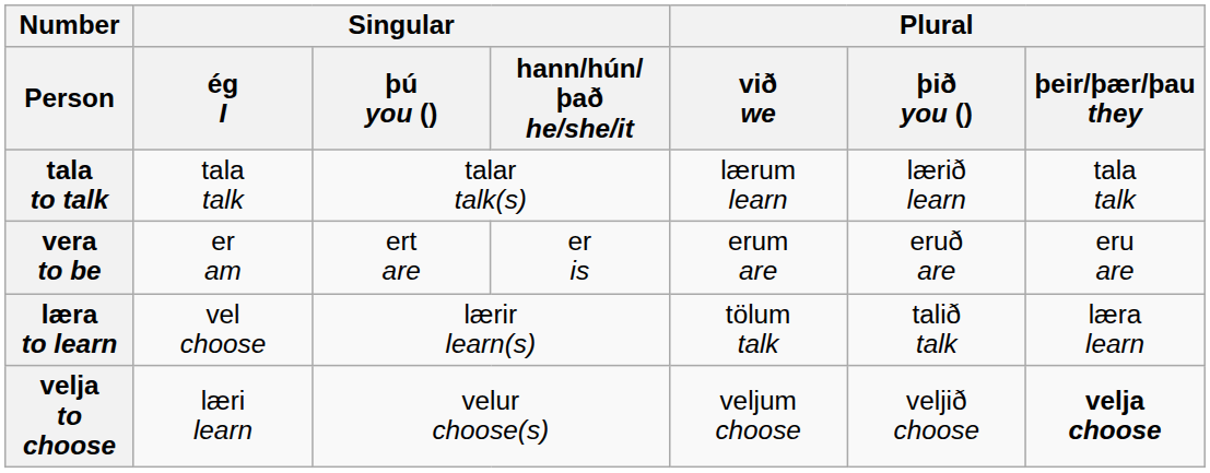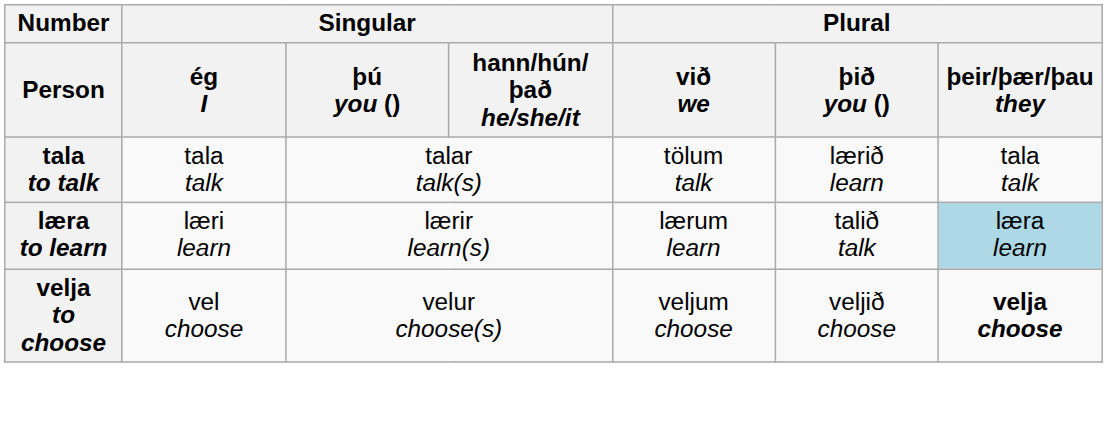 <table class="wikitable" style="text-align: center;">
 <tr>
 <th>Number</th>
 <th colspan=3>Singular</th>
 <th colspan=3>Plural</th>
 </tr>
 <tr>
 <th>Person</th>
 <th width="100px">ég<br><em>I</em></th>
 <th width="100px">þú<br><em>you</em> ()</th>
 <th width="100px">hann/hún/það<br><em>he/she/it</em></th>
 <th width="100px">við<br><em>we</em></th>
 <th width="100px">þið<br><em>you</em> ()</th>
 <th width="100px">þeir/þær/þau<br><em>they</em></th>
 </tr>
 <tr>
 <th width="70px">tala<br><em>to talk</em></th>
 <td>tala<br><em>talk</em></td>
 <td colspan="2">talar<br><em>talk(s)</em></td>
-<td>lærum<br><em>learn</em></td>
+<td>tölum<br><em>talk</em></td>
 <td>lærið<br><em>learn</em></td>
 <td>tala<br><em>talk</em></td>
 </tr>
 <tr>
-<th>vera<br><em>to be</em></th>
-<td>er<br><em>am</em></td>
-<td>ert<br><em>are</em></td>
-<td>er<br><em>is</em></td>
-<td>erum<br><em>are</em></td>
-<td>eruð<br><em>are</em></td>
-<td>eru<br><em>are</em></td>
-</tr>
-<tr>
 <th>læra<br><em>to learn</em></th>
-<td>vel<br><em>choose</em></td>
+<td>læri<br><em>learn</em></td>
 <td colspan="2">lærir<br><em>learn(s)</em></td>
-<td>tölum<br><em>talk</em></td>
+<td>lærum<br><em>learn</em></td>
 <td>talið<br><em>talk</em></td>
-<td>læra<br><em>learn</em></td>
+<td style="background: lightblue;">læra<br><em>learn</em></td>
 </tr>
 <tr>
 <th>velja<br><em>to choose</em></th>
-<td>læri<br><em>learn</em></td>
+<td>vel<br><em>choose</em></td>
 <td colspan="2">velur<br><em>choose(s)</em></td>
 <td>veljum<br><em>choose</em></td>
 <td>veljið<br><em>choose</em></td>
 <td><strong>velja<br><em>choose</em></strong></td>
 </tr>
 </table>
